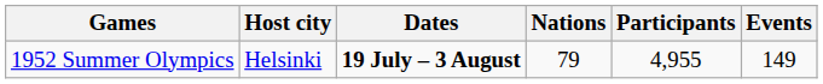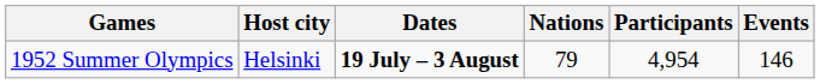 <table class="wikitable">
 <tr>
 <th>Games</th>
 <th>Host city</th>
 <th>Dates</th>
 <th>Nations</th>
 <th>Participants</th>
 <th>Events</th>
 </tr>
 <tr>
 <td><a href='#'>1952 Summer Olympics</a></td>
 <td><a href='#'>Helsinki</a></td>
 <td><strong>19 July – 3 August</strong></td>
 <td align="center">79</td>
-<td align="center">4,955</td>
-<td align="center">149</td>
+<td align="center">4,954</td>
+<td align="center">146</td>
 </tr>
 </table>
